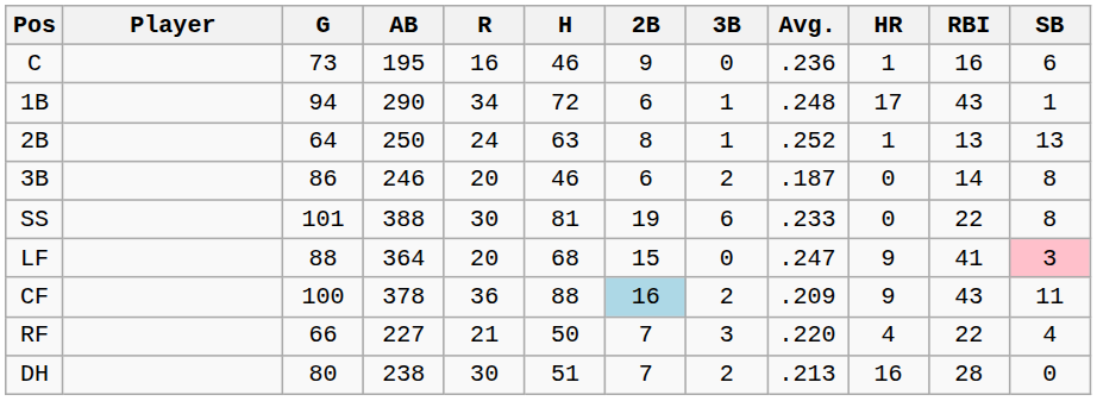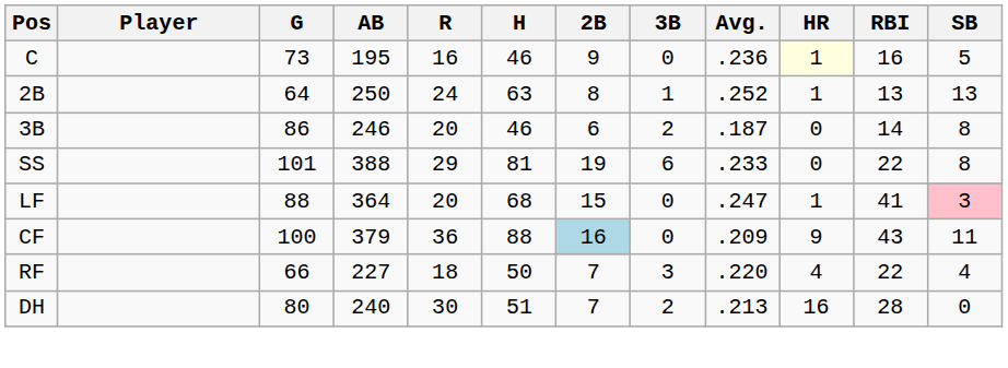 <table class="wikitable sortable">
 <tr>
 <th bgcolor="#DDDDFF" width="5%">Pos</th>
 <th bgcolor="#DDDDFF" width="19%">Player</th>
 <th bgcolor="#DDDDFF" width="7%">G</th>
 <th bgcolor="#DDDDFF" width="7%">AB</th>
 <th bgcolor="#DDDDFF" width="7%">R</th>
 <th bgcolor="#DDDDFF" width="7%">H</th>
 <th bgcolor="#DDDDFF" width="7%">2B</th>
 <th bgcolor="#DDDDFF" width="7%">3B</th>
 <th bgcolor="#DDDDFF" width="7%">Avg.</th>
 <th bgcolor="#DDDDFF" width="7%">HR</th>
 <th bgcolor="#DDDDFF" width="7%">RBI</th>
 <th bgcolor="#DDDDFF" width="7%">SB</th>
 </tr>
 <tr align="center">
 <td>C</td>
 <td></td>
 <td>73</td>
 <td>195</td>
 <td>16</td>
 <td>46</td>
 <td>9</td>
 <td>0</td>
 <td>.236</td>
-<td>1</td>
+<td style="background: lightyellow;">1</td>
 <td>16</td>
-<td>6</td>
-</tr>
-<tr align="center">
-<td>1B</td>
-<td></td>
-<td>94</td>
-<td>290</td>
-<td>34</td>
-<td>72</td>
-<td>6</td>
-<td>1</td>
-<td>.248</td>
-<td>17</td>
-<td>43</td>
-<td>1</td>
+<td>5</td>
 </tr>
 <tr align="center">
 <td>2B</td>
 <td></td>
 <td>64</td>
 <td>250</td>
 <td>24</td>
 <td>63</td>
 <td>8</td>
 <td>1</td>
 <td>.252</td>
 <td>1</td>
 <td>13</td>
 <td>13</td>
 </tr>
 <tr align="center">
 <td>3B</td>
 <td></td>
 <td>86</td>
 <td>246</td>
 <td>20</td>
 <td>46</td>
 <td>6</td>
 <td>2</td>
 <td>.187</td>
 <td>0</td>
 <td>14</td>
 <td>8</td>
 </tr>
 <tr align="center">
 <td>SS</td>
 <td></td>
 <td>101</td>
 <td>388</td>
-<td>30</td>
+<td>29</td>
 <td>81</td>
 <td>19</td>
 <td>6</td>
 <td>.233</td>
 <td>0</td>
 <td>22</td>
 <td>8</td>
 </tr>
 <tr align="center">
 <td>LF</td>
 <td></td>
 <td>88</td>
 <td>364</td>
 <td>20</td>
 <td>68</td>
 <td>15</td>
 <td>0</td>
 <td>.247</td>
-<td>9</td>
+<td>1</td>
 <td>41</td>
 <td style="background: pink;">3</td>
 </tr>
 <tr align="center">
 <td>CF</td>
 <td></td>
 <td>100</td>
-<td>378</td>
+<td>379</td>
 <td>36</td>
 <td>88</td>
 <td style="background: lightblue;">16</td>
-<td>2</td>
+<td>0</td>
 <td>.209</td>
 <td>9</td>
 <td>43</td>
 <td>11</td>
 </tr>
 <tr align="center">
 <td>RF</td>
 <td></td>
 <td>66</td>
 <td>227</td>
-<td>21</td>
+<td>18</td>
 <td>50</td>
 <td>7</td>
 <td>3</td>
 <td>.220</td>
 <td>4</td>
 <td>22</td>
 <td>4</td>
 </tr>
 <tr align="center">
 <td>DH</td>
 <td></td>
 <td>80</td>
-<td>238</td>
+<td>240</td>
 <td>30</td>
 <td>51</td>
 <td>7</td>
 <td>2</td>
 <td>.213</td>
 <td>16</td>
 <td>28</td>
 <td>0</td>
 </tr>
 </table>
